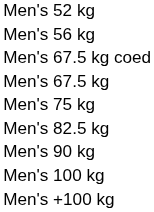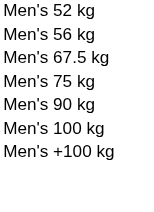 <table>
 <tr>
 <td>Men's 52 kg <br></td>
 <td></td>
 <td></td>
 <td></td>
 </tr>
 <tr>
 <td>Men's 56 kg <br></td>
 <td></td>
 <td></td>
 <td></td>
 </tr>
 <tr>
-<td>Men's 67.5 kg coed <br></td>
-<td></td>
-<td></td>
-<td></td>
-</tr>
-<tr>
 <td>Men's 67.5 kg <br></td>
 <td></td>
 <td></td>
 <td></td>
 </tr>
 <tr>
 <td>Men's 75 kg <br></td>
-<td></td>
-<td></td>
-<td></td>
-</tr>
-<tr>
-<td>Men's 82.5 kg <br></td>
 <td></td>
 <td></td>
 <td></td>
 </tr>
 <tr>
 <td>Men's 90 kg <br></td>
 <td></td>
 <td></td>
 <td></td>
 </tr>
 <tr>
 <td>Men's 100 kg <br></td>
 <td></td>
 <td></td>
 <td></td>
 </tr>
 <tr>
 <td>Men's +100 kg <br></td>
 <td></td>
 <td></td>
 <td></td>
 </tr>
 </table>
